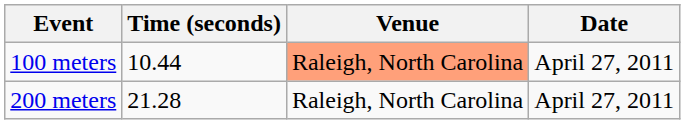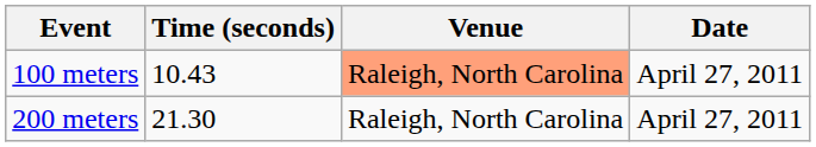 <table class="wikitable">
 <tr>
 <th>Event</th>
 <th>Time (seconds)</th>
 <th>Venue</th>
 <th>Date</th>
 </tr>
 <tr>
 <td><a href='#'>100 meters</a></td>
-<td>10.44</td>
+<td>10.43</td>
 <td style="background: lightsalmon;">Raleigh, North Carolina</td>
 <td>April 27, 2011</td>
 </tr>
 <tr>
 <td><a href='#'>200 meters</a></td>
-<td>21.28</td>
+<td>21.30</td>
 <td>Raleigh, North Carolina</td>
 <td>April 27, 2011</td>
 </tr>
 </table>
